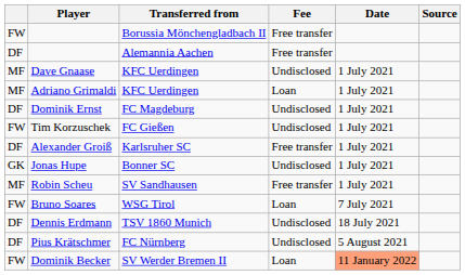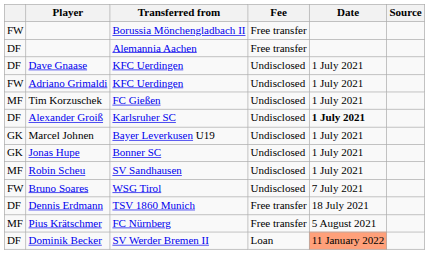 <table class="wikitable plainrowheaders sortable">
 <tr>
 <th align="center"></th>
 <th>Player</th>
 <th>Transferred from</th>
 <th>Fee</th>
 <th>Date</th>
 <th>Source</th>
 </tr>
 <tr>
 <td>FW</td>
 <td></td>
 <td> <a href='#'>Borussia Mönchengladbach II</a></td>
 <td>Free transfer</td>
 <td></td>
 <td></td>
 </tr>
 <tr>
 <td>DF</td>
 <td></td>
 <td> <a href='#'>Alemannia Aachen</a></td>
 <td>Free transfer</td>
 <td></td>
 <td></td>
 </tr>
 <tr>
-<td>MF</td>
+<td>DF</td>
 <td> <a href='#'>Dave Gnaase</a></td>
 <td> <a href='#'>KFC Uerdingen</a></td>
 <td>Undisclosed</td>
 <td>1 July 2021</td>
 <td></td>
 </tr>
 <tr>
-<td>MF</td>
+<td>FW</td>
 <td> <a href='#'>Adriano Grimaldi</a></td>
 <td> <a href='#'>KFC Uerdingen</a></td>
-<td>Loan</td>
-<td>1 July 2021</td>
-<td></td>
-</tr>
-<tr>
-<td>DF</td>
-<td> <a href='#'>Dominik Ernst</a></td>
-<td> <a href='#'>FC Magdeburg</a></td>
 <td>Undisclosed</td>
 <td>1 July 2021</td>
 <td></td>
 </tr>
 <tr>
-<td>FW</td>
+<td>MF</td>
 <td> Tim Korzuschek</td>
 <td> <a href='#'>FC Gießen</a></td>
 <td>Undisclosed</td>
 <td>1 July 2021</td>
 <td></td>
 </tr>
 <tr>
 <td>DF</td>
 <td> <a href='#'>Alexander Groiß</a></td>
 <td> <a href='#'>Karlsruher SC</a></td>
-<td>Free transfer</td>
+<td>Undisclosed</td>
+<td><strong>1 July 2021</strong></td>
+<td></td>
+</tr>
+<tr>
+<td>GK</td>
+<td> Marcel Johnen</td>
+<td> <a href='#'>Bayer Leverkusen</a> U19</td>
+<td>Undisclosed</td>
 <td>1 July 2021</td>
 <td></td>
 </tr>
 <tr>
 <td>GK</td>
 <td> <a href='#'>Jonas Hupe</a></td>
 <td> <a href='#'>Bonner SC</a></td>
 <td>Undisclosed</td>
 <td>1 July 2021</td>
 <td></td>
 </tr>
 <tr>
 <td>MF</td>
 <td> <a href='#'>Robin Scheu</a></td>
 <td> <a href='#'>SV Sandhausen</a></td>
-<td>Free transfer</td>
+<td>Undisclosed</td>
 <td>1 July 2021</td>
 <td></td>
 </tr>
 <tr>
 <td>FW</td>
 <td> <a href='#'>Bruno Soares</a></td>
 <td> <a href='#'>WSG Tirol</a></td>
-<td>Loan</td>
+<td>Undisclosed</td>
 <td>7 July 2021</td>
 <td></td>
 </tr>
 <tr>
 <td>DF</td>
 <td> <a href='#'>Dennis Erdmann</a></td>
 <td> <a href='#'>TSV 1860 Munich</a></td>
-<td>Undisclosed</td>
+<td>Free transfer</td>
 <td>18 July 2021</td>
 <td></td>
 </tr>
 <tr>
-<td>DF</td>
+<td>MF</td>
 <td> <a href='#'>Pius Krätschmer</a></td>
 <td> <a href='#'>FC Nürnberg</a></td>
-<td>Undisclosed</td>
+<td>Free transfer</td>
 <td>5 August 2021</td>
 <td></td>
 </tr>
 <tr>
-<td>FW</td>
+<td>DF</td>
 <td> <a href='#'>Dominik Becker</a></td>
 <td> <a href='#'>SV Werder Bremen II</a></td>
 <td>Loan</td>
 <td style="background: lightsalmon;">11 January 2022</td>
 <td></td>
 </tr>
 </table>
